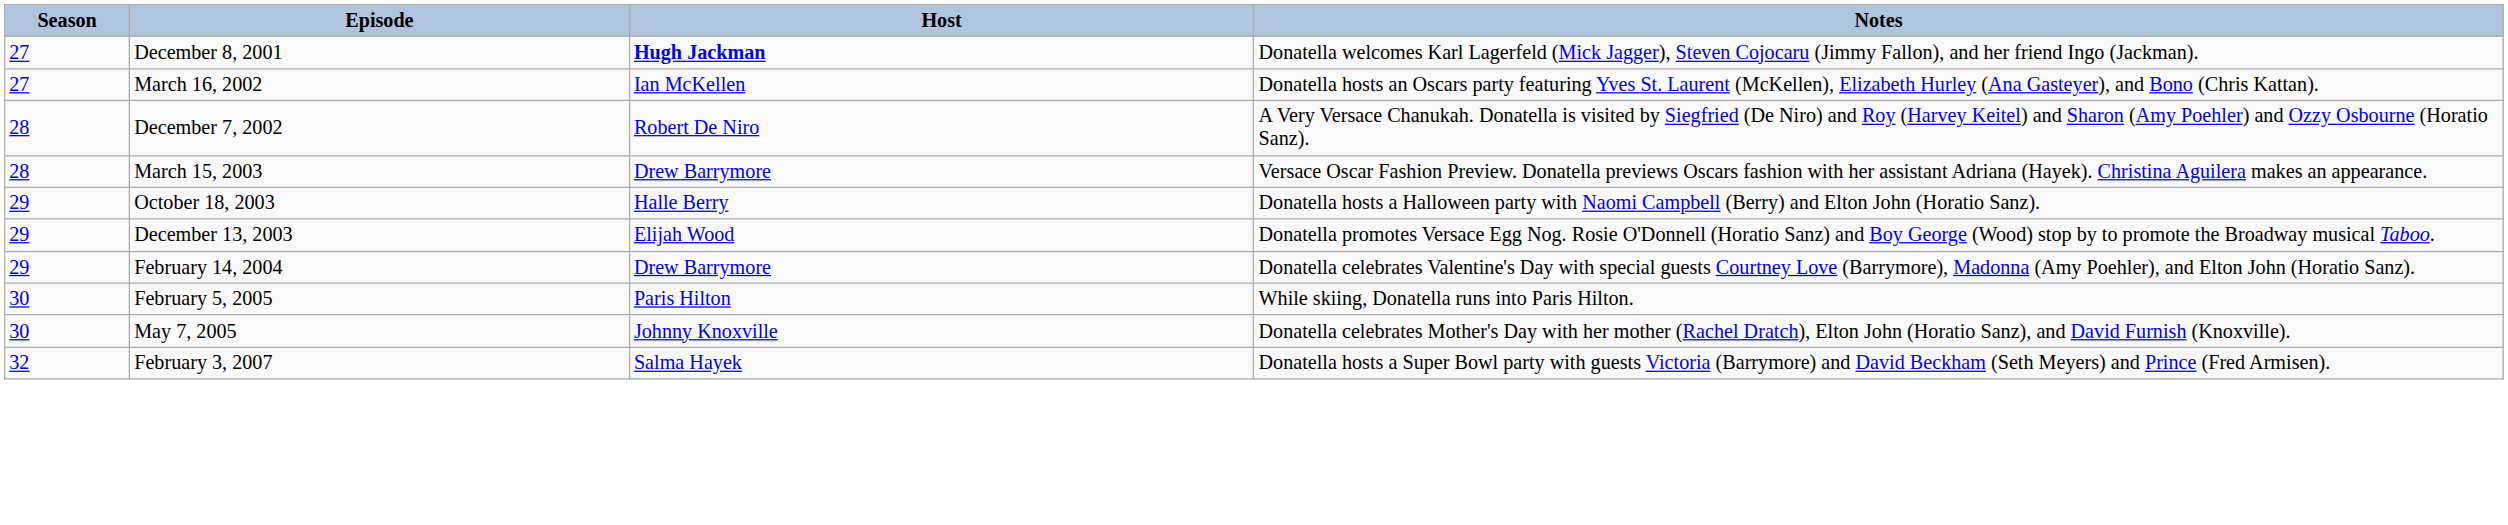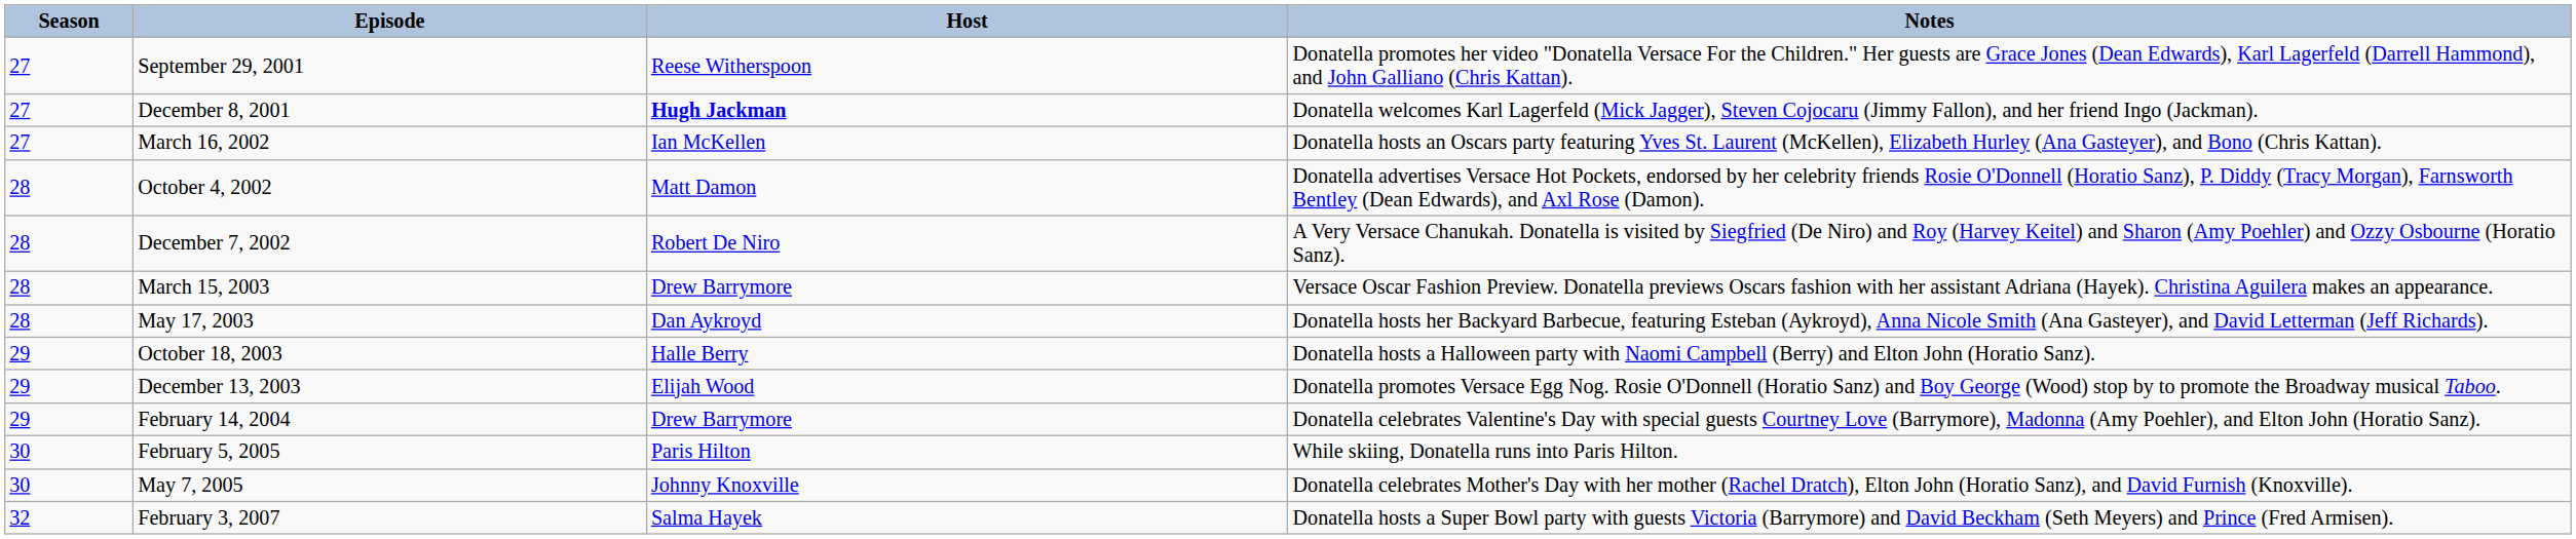 <table class="wikitable" style="width:100%;">
 <tr>
 <th style="background:#b0c4de; width:5%;">Season</th>
 <th style="background:#b0c4de; width:20%;">Episode</th>
 <th style="background:#b0c4de; width:25%;">Host</th>
 <th style="background:#b0c4de; width:50%;">Notes</th>
+</tr>
+<tr>
+<td><a href='#'>27</a></td>
+<td>September 29, 2001</td>
+<td><a href='#'>Reese Witherspoon</a></td>
+<td>Donatella promotes her video "Donatella Versace For the Children." Her guests are <a href='#'>Grace Jones</a> (<a href='#'>Dean Edwards</a>), <a href='#'>Karl Lagerfeld</a> (<a href='#'>Darrell Hammond</a>), and <a href='#'>John Galliano</a> (<a href='#'>Chris Kattan</a>).</td>
 </tr>
 <tr>
 <td><a href='#'>27</a></td>
 <td>December 8, 2001</td>
 <td><strong><a href='#'>Hugh Jackman</a></strong></td>
 <td>Donatella welcomes Karl Lagerfeld (<a href='#'>Mick Jagger</a>), <a href='#'>Steven Cojocaru</a> (Jimmy Fallon), and her friend Ingo (Jackman).</td>
 </tr>
 <tr>
 <td><a href='#'>27</a></td>
 <td>March 16, 2002</td>
 <td><a href='#'>Ian McKellen</a></td>
 <td>Donatella hosts an Oscars party featuring <a href='#'>Yves St. Laurent</a> (McKellen), <a href='#'>Elizabeth Hurley</a> (<a href='#'>Ana Gasteyer</a>), and <a href='#'>Bono</a> (Chris Kattan).</td>
 </tr>
 <tr>
 <td><a href='#'>28</a></td>
+<td>October 4, 2002</td>
+<td><a href='#'>Matt Damon</a></td>
+<td>Donatella advertises Versace Hot Pockets, endorsed by her celebrity friends <a href='#'>Rosie O'Donnell</a> (<a href='#'>Horatio Sanz</a>), <a href='#'>P. Diddy</a> (<a href='#'>Tracy Morgan</a>), <a href='#'>Farnsworth Bentley</a> (Dean Edwards), and <a href='#'>Axl Rose</a> (Damon).</td>
+</tr>
+<tr>
+<td><a href='#'>28</a></td>
 <td>December 7, 2002</td>
 <td><a href='#'>Robert De Niro</a></td>
 <td>A Very Versace Chanukah. Donatella is visited by <a href='#'>Siegfried</a> (De Niro) and <a href='#'>Roy</a> (<a href='#'>Harvey Keitel</a>) and <a href='#'>Sharon</a> (<a href='#'>Amy Poehler</a>) and <a href='#'>Ozzy Osbourne</a> (Horatio Sanz).</td>
 </tr>
 <tr>
 <td><a href='#'>28</a></td>
 <td>March 15, 2003</td>
 <td><a href='#'>Drew Barrymore</a></td>
 <td>Versace Oscar Fashion Preview. Donatella previews Oscars fashion with her assistant Adriana (Hayek). <a href='#'>Christina Aguilera</a> makes an appearance.</td>
+</tr>
+<tr>
+<td><a href='#'>28</a></td>
+<td>May 17, 2003</td>
+<td><a href='#'>Dan Aykroyd</a></td>
+<td>Donatella hosts her Backyard Barbecue, featuring Esteban (Aykroyd), <a href='#'>Anna Nicole Smith</a> (Ana Gasteyer), and <a href='#'>David Letterman</a> (<a href='#'>Jeff Richards</a>).</td>
 </tr>
 <tr>
 <td><a href='#'>29</a></td>
 <td>October 18, 2003</td>
 <td><a href='#'>Halle Berry</a></td>
 <td>Donatella hosts a Halloween party with <a href='#'>Naomi Campbell</a> (Berry) and Elton John (Horatio Sanz).</td>
 </tr>
 <tr>
 <td><a href='#'>29</a></td>
 <td>December 13, 2003</td>
 <td><a href='#'>Elijah Wood</a></td>
 <td>Donatella promotes Versace Egg Nog. Rosie O'Donnell (Horatio Sanz) and <a href='#'>Boy George</a> (Wood) stop by to promote the Broadway musical <em><a href='#'>Taboo</a></em>.</td>
 </tr>
 <tr>
 <td><a href='#'>29</a></td>
 <td>February 14, 2004</td>
 <td><a href='#'>Drew Barrymore</a></td>
 <td>Donatella celebrates Valentine's Day with special guests <a href='#'>Courtney Love</a> (Barrymore), <a href='#'>Madonna</a> (Amy Poehler), and Elton John (Horatio Sanz).</td>
 </tr>
 <tr>
 <td><a href='#'>30</a></td>
 <td>February 5, 2005</td>
 <td><a href='#'>Paris Hilton</a></td>
 <td>While skiing, Donatella runs into Paris Hilton.</td>
 </tr>
 <tr>
 <td><a href='#'>30</a></td>
 <td>May 7, 2005</td>
 <td><a href='#'>Johnny Knoxville</a></td>
 <td>Donatella celebrates Mother's Day with her mother (<a href='#'>Rachel Dratch</a>), Elton John (Horatio Sanz), and <a href='#'>David Furnish</a> (Knoxville).</td>
 </tr>
 <tr>
 <td><a href='#'>32</a></td>
 <td>February 3, 2007</td>
 <td><a href='#'>Salma Hayek</a></td>
 <td>Donatella hosts a Super Bowl party with guests <a href='#'>Victoria</a> (Barrymore) and <a href='#'>David Beckham</a> (Seth Meyers) and <a href='#'>Prince</a> (Fred Armisen).</td>
 </tr>
 </table>
